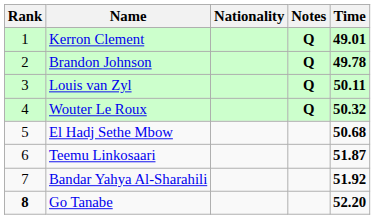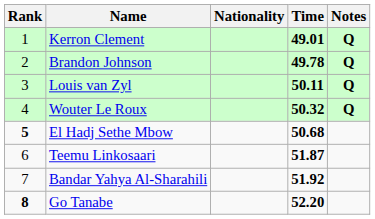 <table class="wikitable sortable" style="text-align:center">
 <tr>
 <th>Rank</th>
 <th>Name</th>
 <th>Nationality</th>
+<th>Time</th>
 <th>Notes</th>
-<th>Time</th>
 </tr>
 <tr bgcolor=ccffcc>
 <td>1</td>
 <td align=left><a href='#'>Kerron Clement</a></td>
 <td align=left></td>
+<td><strong>49.01</strong></td>
 <td><strong>Q</strong></td>
-<td><strong>49.01</strong></td>
 </tr>
 <tr bgcolor=ccffcc>
 <td>2</td>
 <td align=left><a href='#'>Brandon Johnson</a></td>
 <td align=left></td>
+<td><strong>49.78</strong></td>
 <td><strong>Q</strong></td>
-<td><strong>49.78</strong></td>
 </tr>
 <tr bgcolor=ccffcc>
 <td>3</td>
 <td align=left><a href='#'>Louis van Zyl</a></td>
 <td align=left></td>
+<td><strong>50.11</strong></td>
 <td><strong>Q</strong></td>
-<td><strong>50.11</strong></td>
 </tr>
 <tr bgcolor=ccffcc>
 <td>4</td>
 <td align=left><a href='#'>Wouter Le Roux</a></td>
 <td align=left></td>
+<td><strong>50.32</strong></td>
 <td><strong>Q</strong></td>
-<td><strong>50.32</strong></td>
 </tr>
 <tr>
-<td>5</td>
+<td><strong>5</strong></td>
 <td align=left><a href='#'>El Hadj Sethe Mbow</a></td>
 <td align=left></td>
+<td><strong>50.68</strong></td>
 <td></td>
-<td><strong>50.68</strong></td>
 </tr>
 <tr>
 <td>6</td>
 <td align=left><a href='#'>Teemu Linkosaari</a></td>
 <td align=left></td>
+<td><strong>51.87</strong></td>
 <td></td>
-<td><strong>51.87</strong></td>
 </tr>
 <tr>
 <td>7</td>
 <td align=left><a href='#'>Bandar Yahya Al-Sharahili</a></td>
 <td align=left></td>
+<td><strong>51.92</strong></td>
 <td></td>
-<td><strong>51.92</strong></td>
 </tr>
 <tr>
 <td><strong>8</strong></td>
 <td align=left><a href='#'>Go Tanabe</a></td>
 <td align=left></td>
+<td><strong>52.20</strong></td>
 <td></td>
-<td><strong>52.20</strong></td>
 </tr>
 </table>
